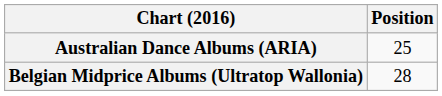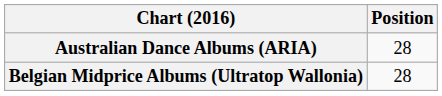 <table class="wikitable sortable plainrowheaders" style="text-align:center">
 <tr>
 <th scope="col">Chart (2016)</th>
 <th scope="col">Position</th>
 </tr>
 <tr>
 <th scope="row">Australian Dance Albums (ARIA)</th>
-<td>25</td>
+<td>28</td>
 </tr>
 <tr>
 <th scope="row">Belgian Midprice Albums (Ultratop Wallonia)</th>
 <td>28</td>
 </tr>
 </table>
